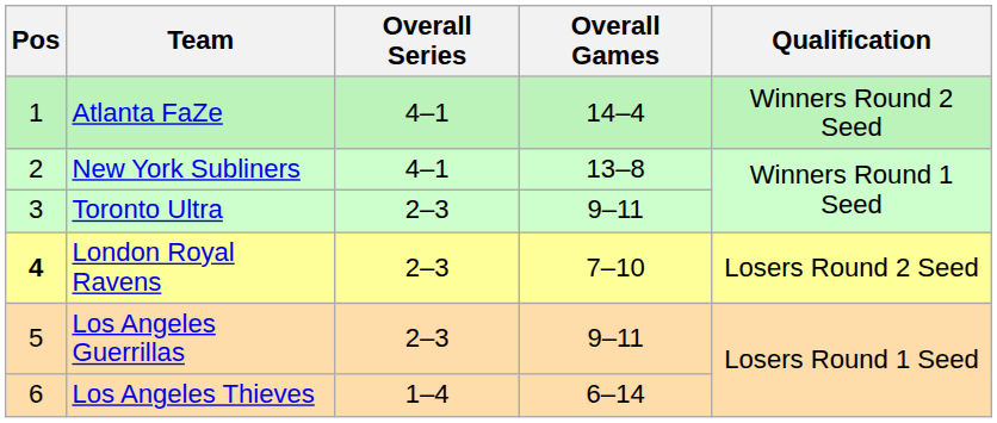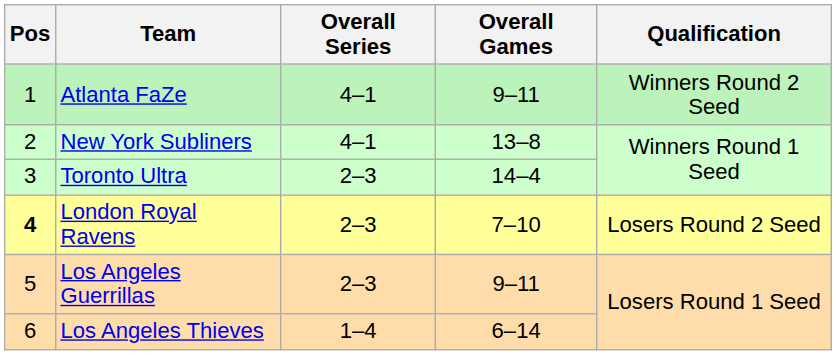 <table class="wikitable" width="600px" style="text-align:center">
 <tr>
 <th>Pos</th>
 <th>Team</th>
 <th>Overall Series</th>
 <th>Overall Games</th>
 <th>Qualification</th>
 </tr>
 <tr style="background:#BBF3BB;">
 <td>1</td>
 <td style="text-align:left"><a href='#'>Atlanta FaZe</a></td>
 <td>4–1</td>
-<td>14–4</td>
+<td>9–11</td>
 <td>Winners Round 2 Seed</td>
 </tr>
 <tr style="background:#CCFFCC;">
 <td>2</td>
 <td style="text-align:left"><a href='#'>New York Subliners</a></td>
 <td>4–1</td>
 <td>13–8</td>
 <td rowspan="2">Winners Round 1 Seed</td>
 </tr>
 <tr style="background:#CCFFCC;">
 <td>3</td>
 <td style="text-align:left"><a href='#'>Toronto Ultra</a></td>
 <td>2–3</td>
-<td>9–11</td>
+<td>14–4</td>
 </tr>
 <tr style="background:#FFFF99;">
 <td><strong>4</strong></td>
 <td style="text-align:left"><a href='#'>London Royal Ravens</a></td>
 <td>2–3</td>
 <td>7–10</td>
 <td>Losers Round 2 Seed</td>
 </tr>
 <tr style="background:#FFDDAA;">
 <td>5</td>
 <td style="text-align:left"><a href='#'>Los Angeles Guerrillas</a></td>
 <td>2–3</td>
 <td>9–11</td>
 <td rowspan="2">Losers Round 1 Seed</td>
 </tr>
 <tr style="background:#FFDDAA;">
 <td>6</td>
 <td style="text-align:left"><a href='#'>Los Angeles Thieves</a></td>
 <td>1–4</td>
 <td>6–14</td>
 </tr>
 </table>
